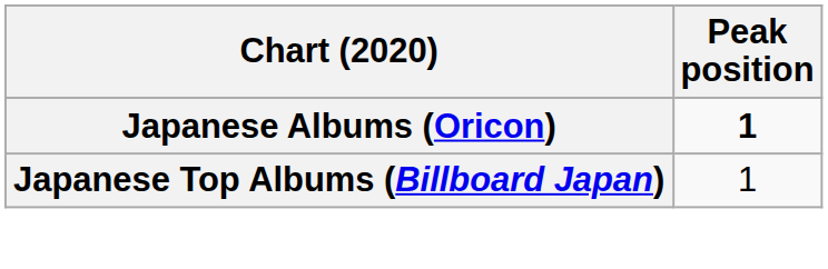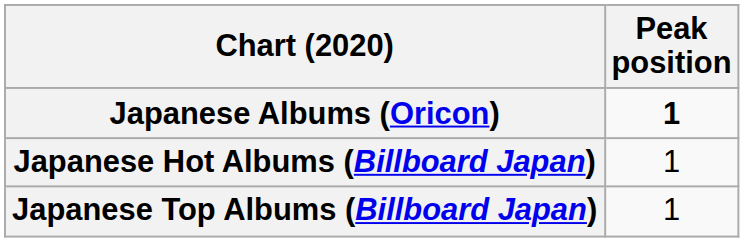 <table class="wikitable sortable plainrowheaders" style="text-align:center;">
 <tr>
 <th>Chart (2020)</th>
 <th>Peak<br>position</th>
 </tr>
 <tr>
 <th scope="row">Japanese Albums (<a href='#'>Oricon</a>)</th>
 <td><strong>1</strong></td>
 </tr>
 <tr>
+<th scope="row">Japanese Hot Albums (<em><a href='#'>Billboard Japan</a></em>)</th>
+<td>1</td>
+</tr>
+<tr>
 <th scope="row">Japanese Top Albums (<em><a href='#'>Billboard Japan</a></em>)</th>
 <td>1</td>
 </tr>
 </table>
